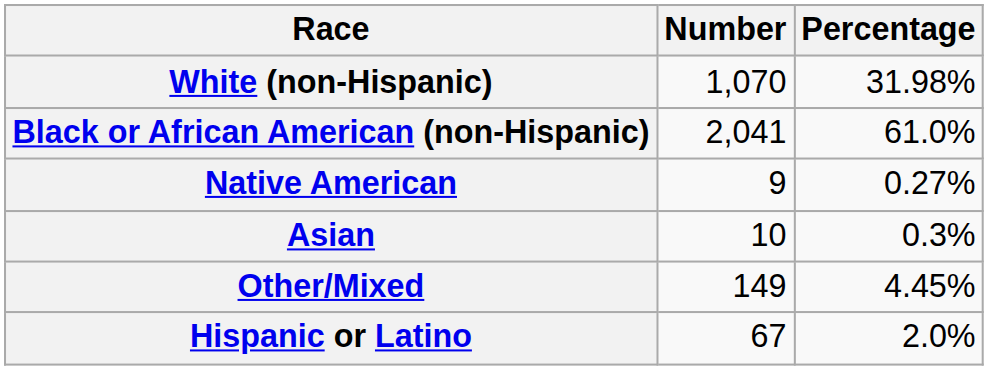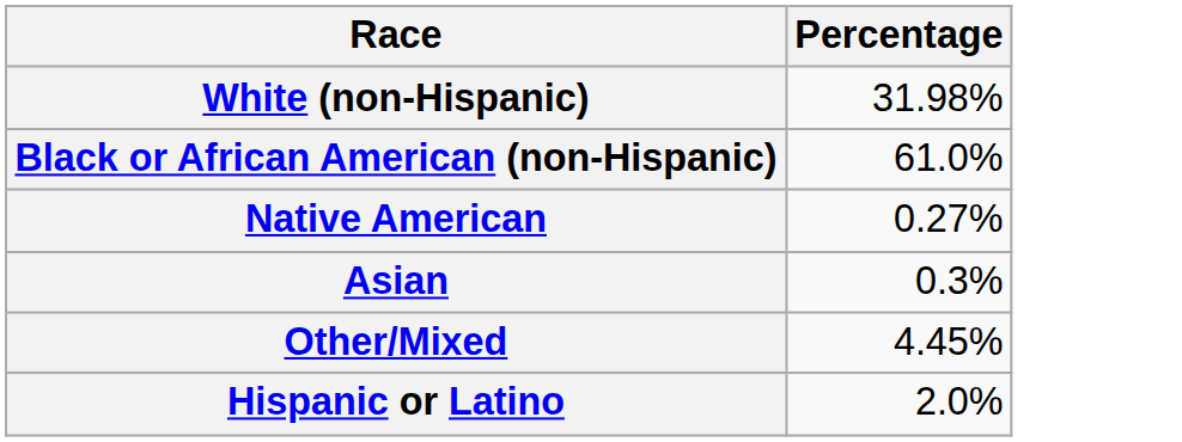 <table class="wikitable" style="text-align:right">
 <tr>
 <th scope="col">Race</th>
-<th scope="col">Number</th>
 <th scope="col">Percentage</th>
 </tr>
 <tr>
 <th scope="row"><a href='#'>White</a> (non-Hispanic)</th>
-<td>1,070</td>
 <td>31.98%</td>
 </tr>
 <tr>
 <th scope="row"><a href='#'>Black or African American</a> (non-Hispanic)</th>
-<td>2,041</td>
 <td>61.0%</td>
 </tr>
 <tr>
 <th scope="row"><a href='#'>Native American</a></th>
-<td>9</td>
 <td>0.27%</td>
 </tr>
 <tr>
 <th scope="row"><a href='#'>Asian</a></th>
-<td>10</td>
 <td>0.3%</td>
 </tr>
 <tr>
 <th scope="row"><a href='#'>Other/Mixed</a></th>
-<td>149</td>
 <td>4.45%</td>
 </tr>
 <tr>
 <th scope="row"><a href='#'>Hispanic</a> or <a href='#'>Latino</a></th>
-<td>67</td>
 <td>2.0%</td>
 </tr>
 </table>
